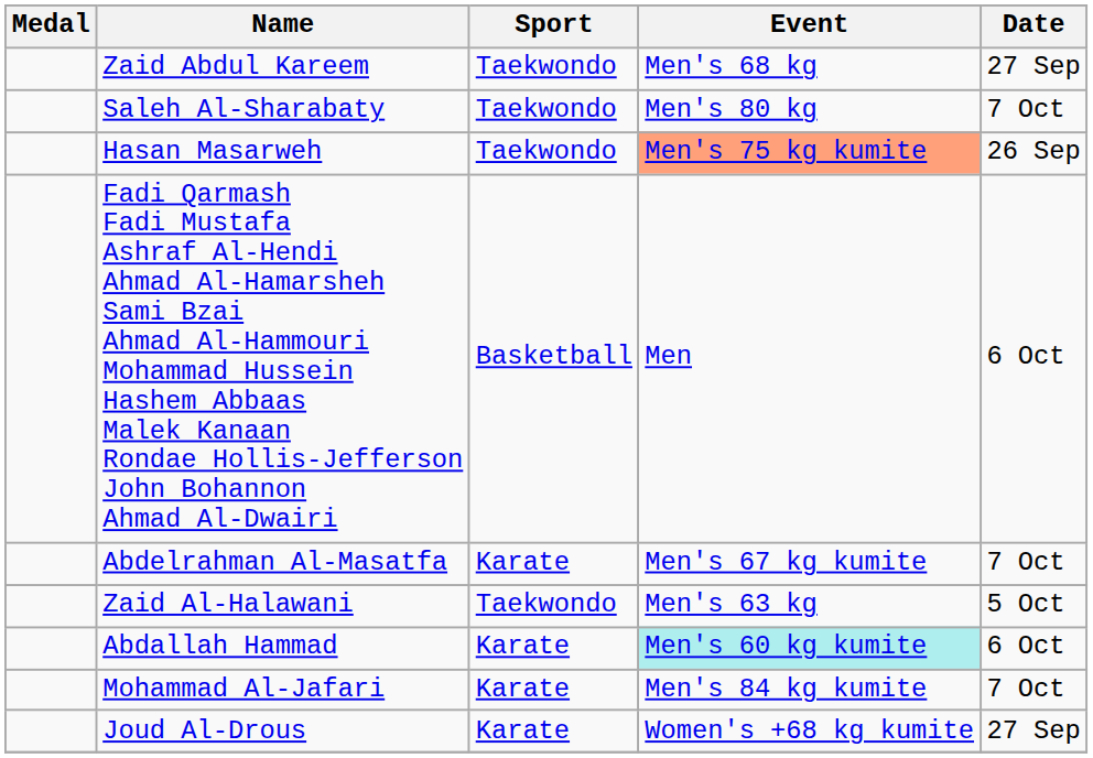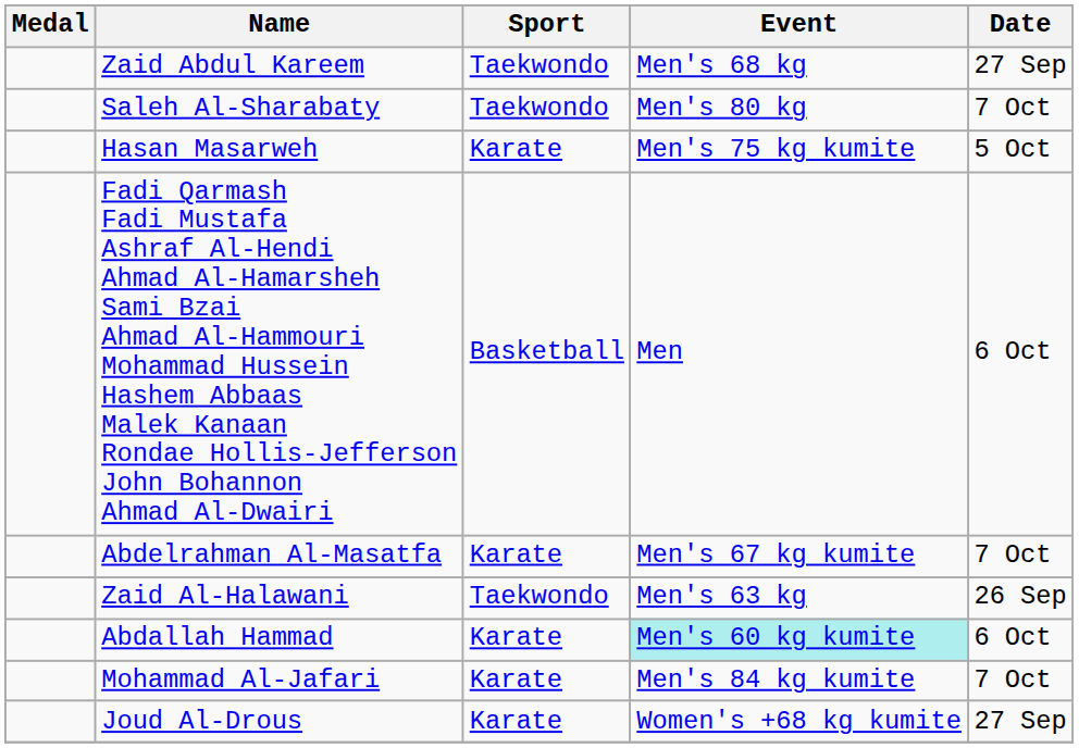 <table class="wikitable sortable"  style="font-size:95%">
 <tr>
 <th>Medal</th>
 <th>Name</th>
 <th>Sport</th>
 <th>Event</th>
 <th>Date</th>
 </tr>
 <tr>
 <td></td>
 <td><a href='#'>Zaid Abdul Kareem</a></td>
 <td><a href='#'>Taekwondo</a></td>
 <td><a href='#'>Men's 68 kg</a></td>
 <td>27 Sep</td>
 </tr>
 <tr>
 <td></td>
 <td><a href='#'>Saleh Al-Sharabaty</a></td>
 <td><a href='#'>Taekwondo</a></td>
 <td><a href='#'>Men's 80 kg</a></td>
 <td>7 Oct</td>
 </tr>
 <tr>
 <td></td>
 <td><a href='#'>Hasan Masarweh</a></td>
-<td><a href='#'>Taekwondo</a></td>
-<td style="background: lightsalmon;"><a href='#'>Men's 75 kg kumite</a></td>
-<td>26 Sep</td>
+<td><a href='#'>Karate</a></td>
+<td><a href='#'>Men's 75 kg kumite</a></td>
+<td>5 Oct</td>
 </tr>
 <tr>
 <td></td>
 <td><a href='#'>Fadi Qarmash</a><br><a href='#'>Fadi Mustafa</a><br><a href='#'>Ashraf Al-Hendi</a><br><a href='#'>Ahmad Al-Hamarsheh</a><br><a href='#'>Sami Bzai</a><br><a href='#'>Ahmad Al-Hammouri</a><br><a href='#'>Mohammad Hussein</a><br><a href='#'>Hashem Abbaas</a><br><a href='#'>Malek Kanaan</a><br><a href='#'>Rondae Hollis-Jefferson</a><br><a href='#'>John Bohannon</a><br><a href='#'>Ahmad Al-Dwairi</a></td>
 <td><a href='#'>Basketball</a></td>
 <td><a href='#'>Men</a></td>
 <td>6 Oct</td>
 </tr>
 <tr>
 <td></td>
 <td><a href='#'>Abdelrahman Al-Masatfa</a></td>
 <td><a href='#'>Karate</a></td>
 <td><a href='#'>Men's 67 kg kumite</a></td>
 <td>7 Oct</td>
 </tr>
 <tr>
 <td></td>
 <td><a href='#'>Zaid Al-Halawani</a></td>
 <td><a href='#'>Taekwondo</a></td>
 <td><a href='#'>Men's 63 kg</a></td>
-<td>5 Oct</td>
+<td>26 Sep</td>
 </tr>
 <tr>
 <td></td>
 <td><a href='#'>Abdallah Hammad</a></td>
 <td><a href='#'>Karate</a></td>
 <td style="background: paleturquoise;"><a href='#'>Men's 60 kg kumite</a></td>
 <td>6 Oct</td>
 </tr>
 <tr>
 <td></td>
 <td><a href='#'>Mohammad Al-Jafari</a></td>
 <td><a href='#'>Karate</a></td>
 <td><a href='#'>Men's 84 kg kumite</a></td>
 <td>7 Oct</td>
 </tr>
 <tr>
 <td></td>
 <td><a href='#'>Joud Al-Drous</a></td>
 <td><a href='#'>Karate</a></td>
 <td><a href='#'>Women's +68 kg kumite</a></td>
 <td>27 Sep</td>
 </tr>
 <tr>
 </tr>
 </table>
